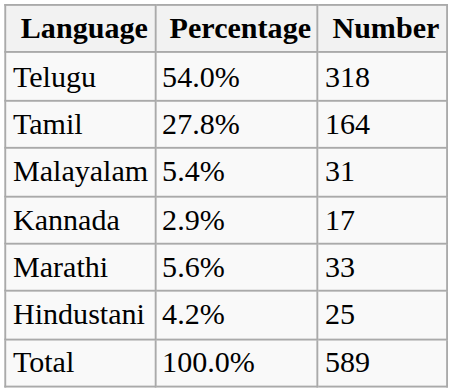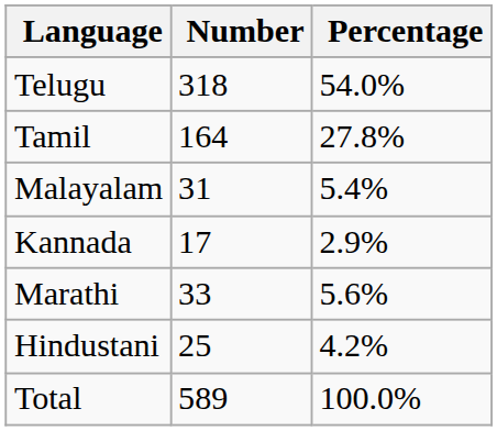 <table class="wikitable" style="margin:auto">
 <tr>
 <th> Language</th>
+<th> Number</th>
 <th> Percentage</th>
-<th> Number</th>
 </tr>
 <tr>
 <td align="left">Telugu</td>
+<td>318</td>
 <td>54.0%</td>
-<td>318</td>
 </tr>
 <tr>
 <td align="left">Tamil</td>
+<td>164</td>
 <td>27.8%</td>
-<td>164</td>
 </tr>
 <tr>
 <td align="left">Malayalam</td>
+<td>31</td>
 <td>5.4%</td>
-<td>31</td>
 </tr>
 <tr>
 <td align="left">Kannada</td>
+<td>17</td>
 <td>2.9%</td>
-<td>17</td>
 </tr>
 <tr>
 <td align="left">Marathi</td>
+<td>33</td>
 <td>5.6%</td>
-<td>33</td>
 </tr>
 <tr>
 <td align="left">Hindustani</td>
+<td>25</td>
 <td>4.2%</td>
-<td>25</td>
 </tr>
 <tr>
 <td align="left">Total</td>
+<td>589</td>
 <td>100.0%</td>
-<td>589</td>
 </tr>
 </table>
